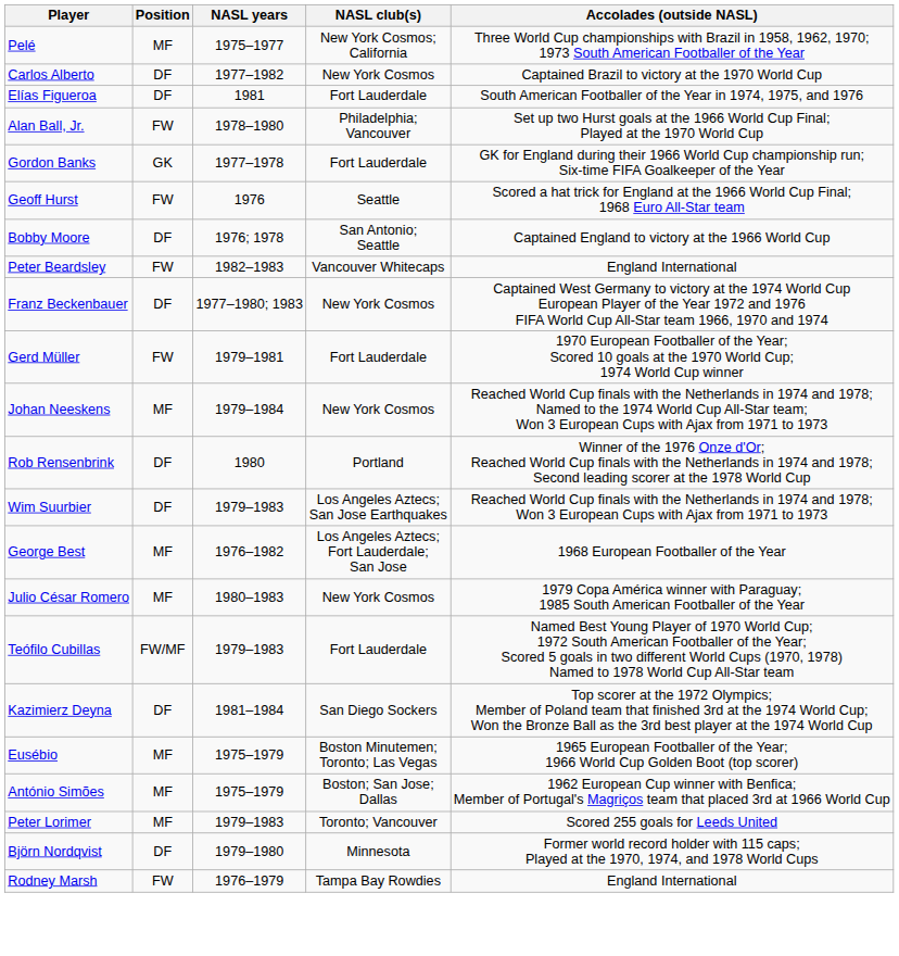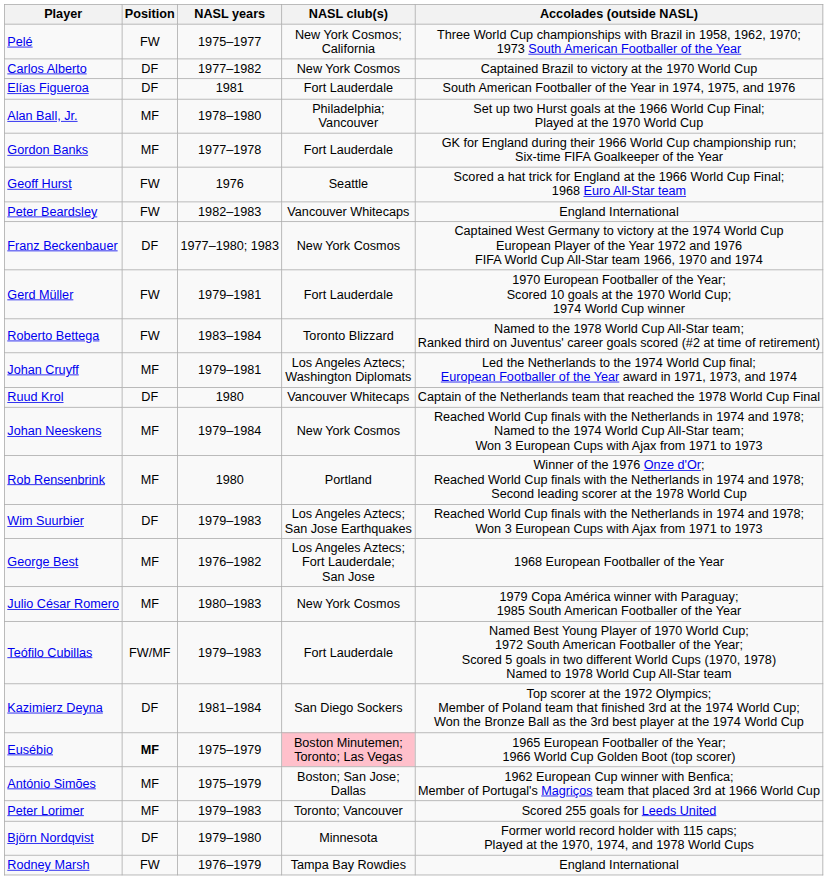 <table class="wikitable" style="text-align: center;">
 <tr>
 <th>Player</th>
 <th>Position</th>
 <th>NASL years</th>
 <th>NASL club(s)</th>
 <th>Accolades (outside NASL)</th>
 </tr>
 <tr>
 <td style="text-align:left;"> <a href='#'>Pelé</a></td>
-<td>MF</td>
+<td>FW</td>
 <td>1975–1977</td>
 <td>New York Cosmos;<br>California</td>
 <td>Three World Cup championships with Brazil in 1958, 1962, 1970;<br>1973 <a href='#'>South American Footballer of the Year</a></td>
 </tr>
 <tr>
 <td style="text-align:left;"> <a href='#'>Carlos Alberto</a></td>
 <td>DF</td>
 <td>1977–1982</td>
 <td>New York Cosmos</td>
 <td>Captained Brazil to victory at the 1970 World Cup</td>
 </tr>
 <tr>
 <td style="text-align:left;"> <a href='#'>Elías Figueroa</a></td>
 <td>DF</td>
 <td>1981</td>
 <td>Fort Lauderdale</td>
 <td>South American Footballer of the Year in 1974, 1975, and 1976</td>
 </tr>
 <tr>
 <td style="text-align:left;"> <a href='#'>Alan Ball, Jr.</a></td>
-<td>FW</td>
+<td>MF</td>
 <td>1978–1980</td>
 <td>Philadelphia;<br>Vancouver</td>
 <td>Set up two Hurst goals at the 1966 World Cup Final;<br>Played at the 1970 World Cup</td>
 </tr>
 <tr>
 <td style="text-align:left;"> <a href='#'>Gordon Banks</a></td>
-<td>GK</td>
+<td>MF</td>
 <td>1977–1978</td>
 <td>Fort Lauderdale</td>
 <td>GK for England during their 1966 World Cup championship run;<br>Six-time FIFA Goalkeeper of the Year</td>
 </tr>
 <tr>
 <td style="text-align:left;"> <a href='#'>Geoff Hurst</a></td>
 <td>FW</td>
 <td>1976</td>
 <td>Seattle</td>
 <td>Scored a hat trick for England at the 1966 World Cup Final; <br>1968 <a href='#'>Euro All-Star team</a></td>
-</tr>
-<tr>
-<td style="text-align:left;"> <a href='#'>Bobby Moore</a></td>
-<td>DF</td>
-<td>1976; 1978</td>
-<td>San Antonio;<br>Seattle</td>
-<td>Captained England to victory at the 1966 World Cup</td>
 </tr>
 <tr>
 <td style="text-align:left;"> <a href='#'>Peter Beardsley</a></td>
 <td>FW</td>
 <td>1982–1983</td>
 <td>Vancouver Whitecaps</td>
 <td>England International</td>
 </tr>
 <tr>
 <td style="text-align:left;"> <a href='#'>Franz Beckenbauer</a></td>
 <td>DF</td>
 <td>1977–1980; 1983</td>
 <td>New York Cosmos</td>
 <td>Captained West Germany to victory at the 1974 World Cup<br>European Player of the Year 1972 and 1976<br>FIFA World Cup All-Star team 1966, 1970 and 1974</td>
 </tr>
 <tr>
 <td style="text-align:left;"> <a href='#'>Gerd Müller</a></td>
 <td>FW</td>
 <td>1979–1981</td>
 <td>Fort Lauderdale</td>
 <td>1970 European Footballer of the Year;<br>Scored 10 goals at the 1970 World Cup;<br>1974 World Cup winner</td>
 </tr>
 <tr>
+<td style="text-align:left;"> <a href='#'>Roberto Bettega</a></td>
+<td>FW</td>
+<td>1983–1984</td>
+<td>Toronto Blizzard</td>
+<td>Named to the 1978 World Cup All-Star team;<br>Ranked third on Juventus' career goals scored (#2 at time of retirement)</td>
+</tr>
+<tr>
+<td style="text-align:left;"> <a href='#'>Johan Cruyff</a></td>
+<td>MF</td>
+<td>1979–1981</td>
+<td>Los Angeles Aztecs;<br>Washington Diplomats</td>
+<td>Led the Netherlands to the 1974 World Cup final;<br><a href='#'>European Footballer of the Year</a> award in 1971, 1973, and 1974</td>
+</tr>
+<tr>
+<td style="text-align:left;"> <a href='#'>Ruud Krol</a></td>
+<td>DF</td>
+<td>1980</td>
+<td>Vancouver Whitecaps</td>
+<td>Captain of the Netherlands team that reached the 1978 World Cup Final</td>
+</tr>
+<tr>
 <td style="text-align:left;"> <a href='#'>Johan Neeskens</a></td>
 <td>MF</td>
 <td>1979–1984</td>
 <td>New York Cosmos</td>
 <td>Reached World Cup finals with the Netherlands in 1974 and 1978;<br>Named to the 1974 World Cup All-Star team;<br>Won 3 European Cups with Ajax from 1971 to 1973</td>
 </tr>
 <tr>
 <td style="text-align:left;"> <a href='#'>Rob Rensenbrink</a></td>
-<td>DF</td>
+<td>MF</td>
 <td>1980</td>
 <td>Portland</td>
 <td>Winner of the 1976 <a href='#'>Onze d'Or</a>;<br>Reached World Cup finals with the Netherlands in 1974 and 1978;<br>Second leading scorer at the 1978 World Cup</td>
 </tr>
 <tr>
 <td style="text-align:left;"> <a href='#'>Wim Suurbier</a></td>
 <td>DF</td>
 <td>1979–1983</td>
 <td>Los Angeles Aztecs;<br>San Jose Earthquakes</td>
 <td>Reached World Cup finals with the Netherlands in 1974 and 1978;<br>Won 3 European Cups with Ajax from 1971 to 1973</td>
 </tr>
 <tr>
 <td style="text-align:left;"> <a href='#'>George Best</a></td>
 <td>MF</td>
 <td>1976–1982</td>
 <td>Los Angeles Aztecs;<br>Fort Lauderdale;<br>San Jose</td>
 <td>1968 European Footballer of the Year</td>
 </tr>
 <tr>
 <td style="text-align:left;"> <a href='#'>Julio César Romero</a></td>
 <td>MF</td>
 <td>1980–1983</td>
 <td>New York Cosmos</td>
 <td>1979 Copa América winner with Paraguay;<br>1985 South American Footballer of the Year</td>
 </tr>
 <tr>
 <td style="text-align:left;"> <a href='#'>Teófilo Cubillas</a></td>
 <td>FW/MF</td>
 <td>1979–1983</td>
 <td>Fort Lauderdale</td>
 <td>Named Best Young Player of 1970 World Cup;<br>1972 South American Footballer of the Year; <br>Scored 5 goals in two different World Cups (1970, 1978)<br> Named to 1978 World Cup All-Star team</td>
 </tr>
 <tr>
 <td style="text-align:left;"> <a href='#'>Kazimierz Deyna</a></td>
 <td>DF</td>
 <td>1981–1984</td>
 <td>San Diego Sockers</td>
 <td>Top scorer at the 1972 Olympics;<br>Member of Poland team that finished 3rd at the 1974 World Cup;<br>Won the Bronze Ball as the 3rd best player at the 1974 World Cup</td>
 </tr>
 <tr>
 <td style="text-align:left;"> <a href='#'>Eusébio</a></td>
-<td>MF</td>
+<td><strong>MF</strong></td>
 <td>1975–1979</td>
-<td>Boston Minutemen;<br>Toronto; Las Vegas</td>
+<td style="background: pink;">Boston Minutemen;<br>Toronto; Las Vegas</td>
 <td>1965 European Footballer of the Year;<br>1966 World Cup Golden Boot (top scorer)</td>
 </tr>
 <tr>
 <td style="text-align:left;"> <a href='#'>António Simões</a></td>
 <td>MF</td>
 <td>1975–1979</td>
 <td>Boston; San Jose;<br>Dallas</td>
 <td>1962 European Cup winner with Benfica;<br>Member of Portugal's <a href='#'>Magriços</a> team that placed 3rd at 1966 World Cup</td>
 </tr>
 <tr>
 <td style="text-align:left;"> <a href='#'>Peter Lorimer</a></td>
 <td>MF</td>
 <td>1979–1983</td>
 <td>Toronto; Vancouver</td>
 <td>Scored 255 goals for <a href='#'>Leeds United</a></td>
 </tr>
 <tr>
 <td style="text-align:left;"> <a href='#'>Björn Nordqvist</a></td>
 <td>DF</td>
 <td>1979–1980</td>
 <td>Minnesota</td>
 <td>Former world record holder with 115 caps;<br>Played at the 1970, 1974, and 1978 World Cups</td>
 </tr>
 <tr>
 <td style="text-align:left;"> <a href='#'>Rodney Marsh</a></td>
 <td>FW</td>
 <td>1976–1979</td>
 <td>Tampa Bay Rowdies</td>
 <td>England International</td>
 </tr>
 </table>
